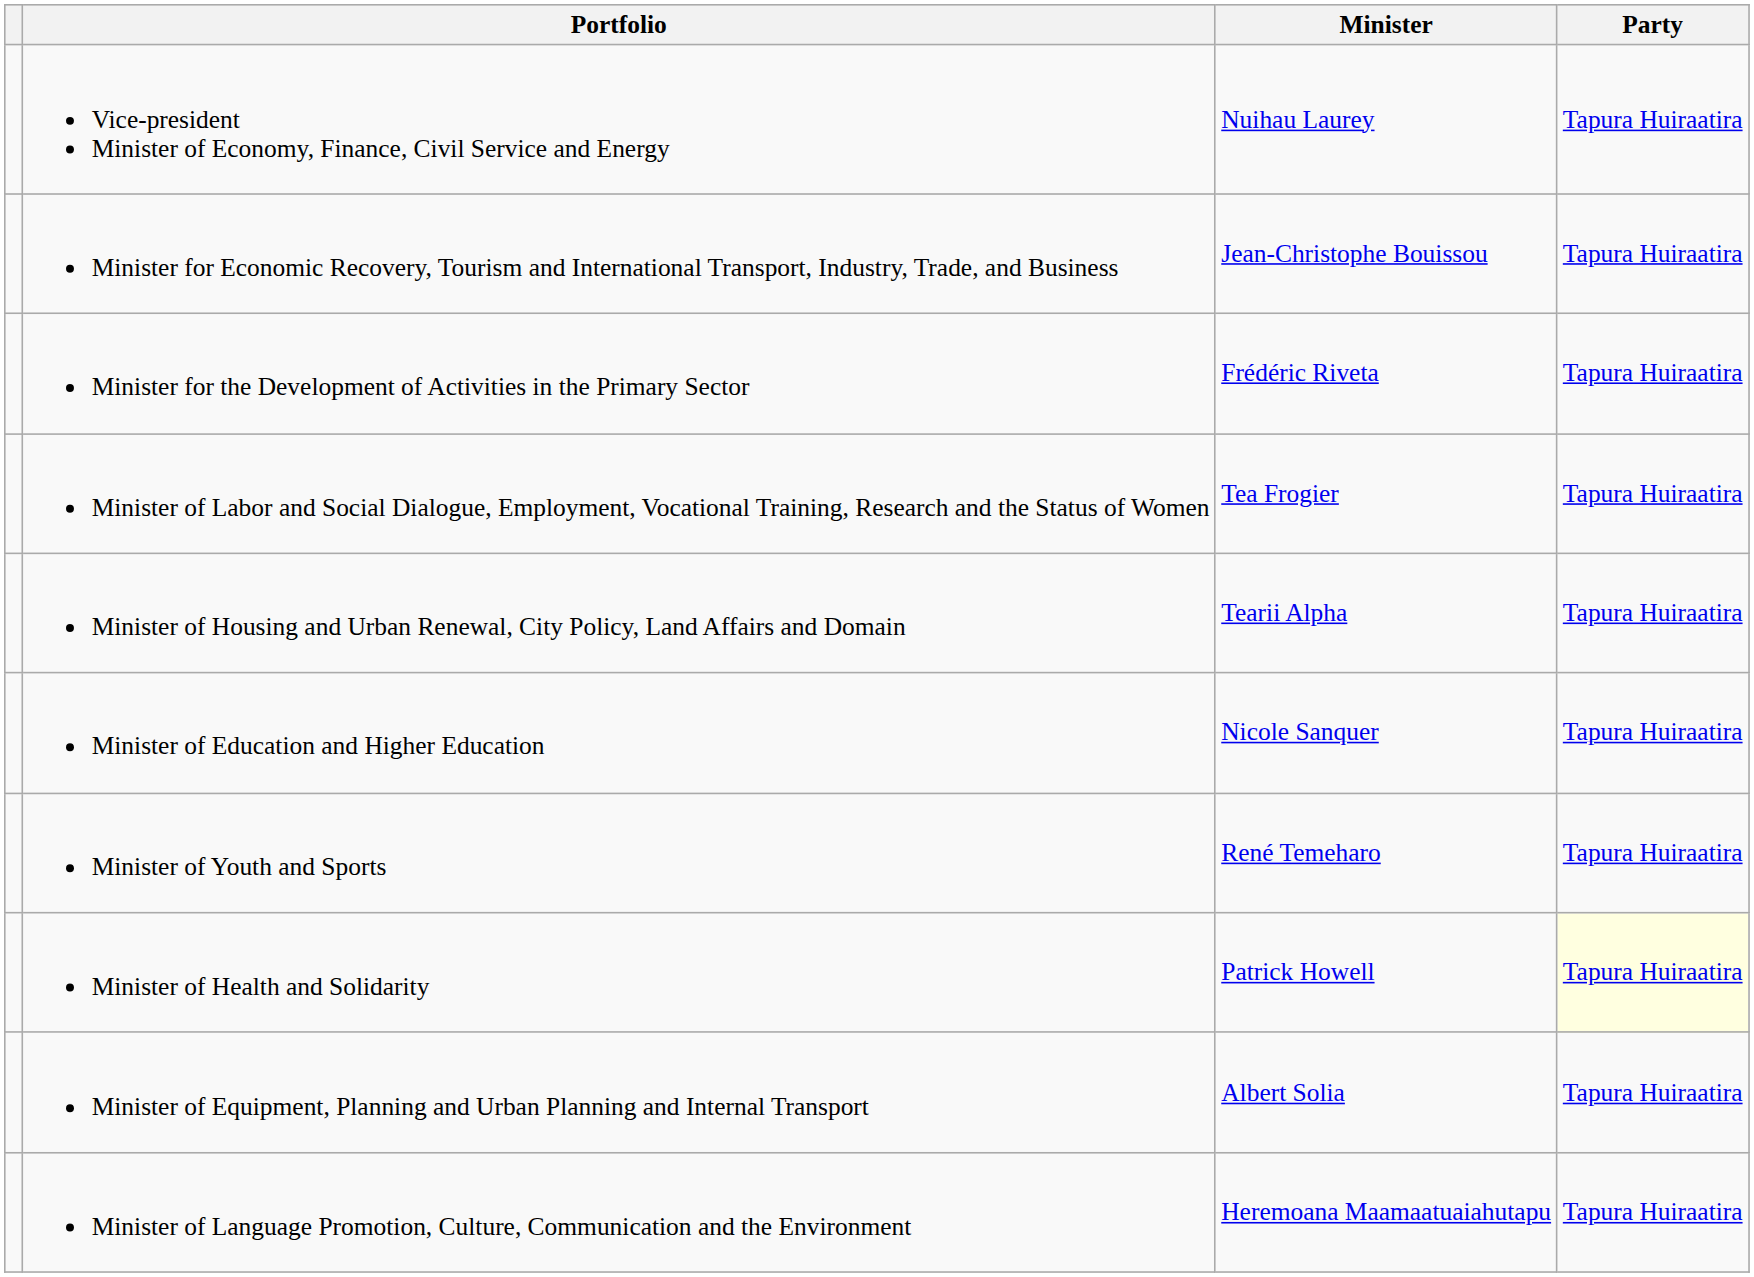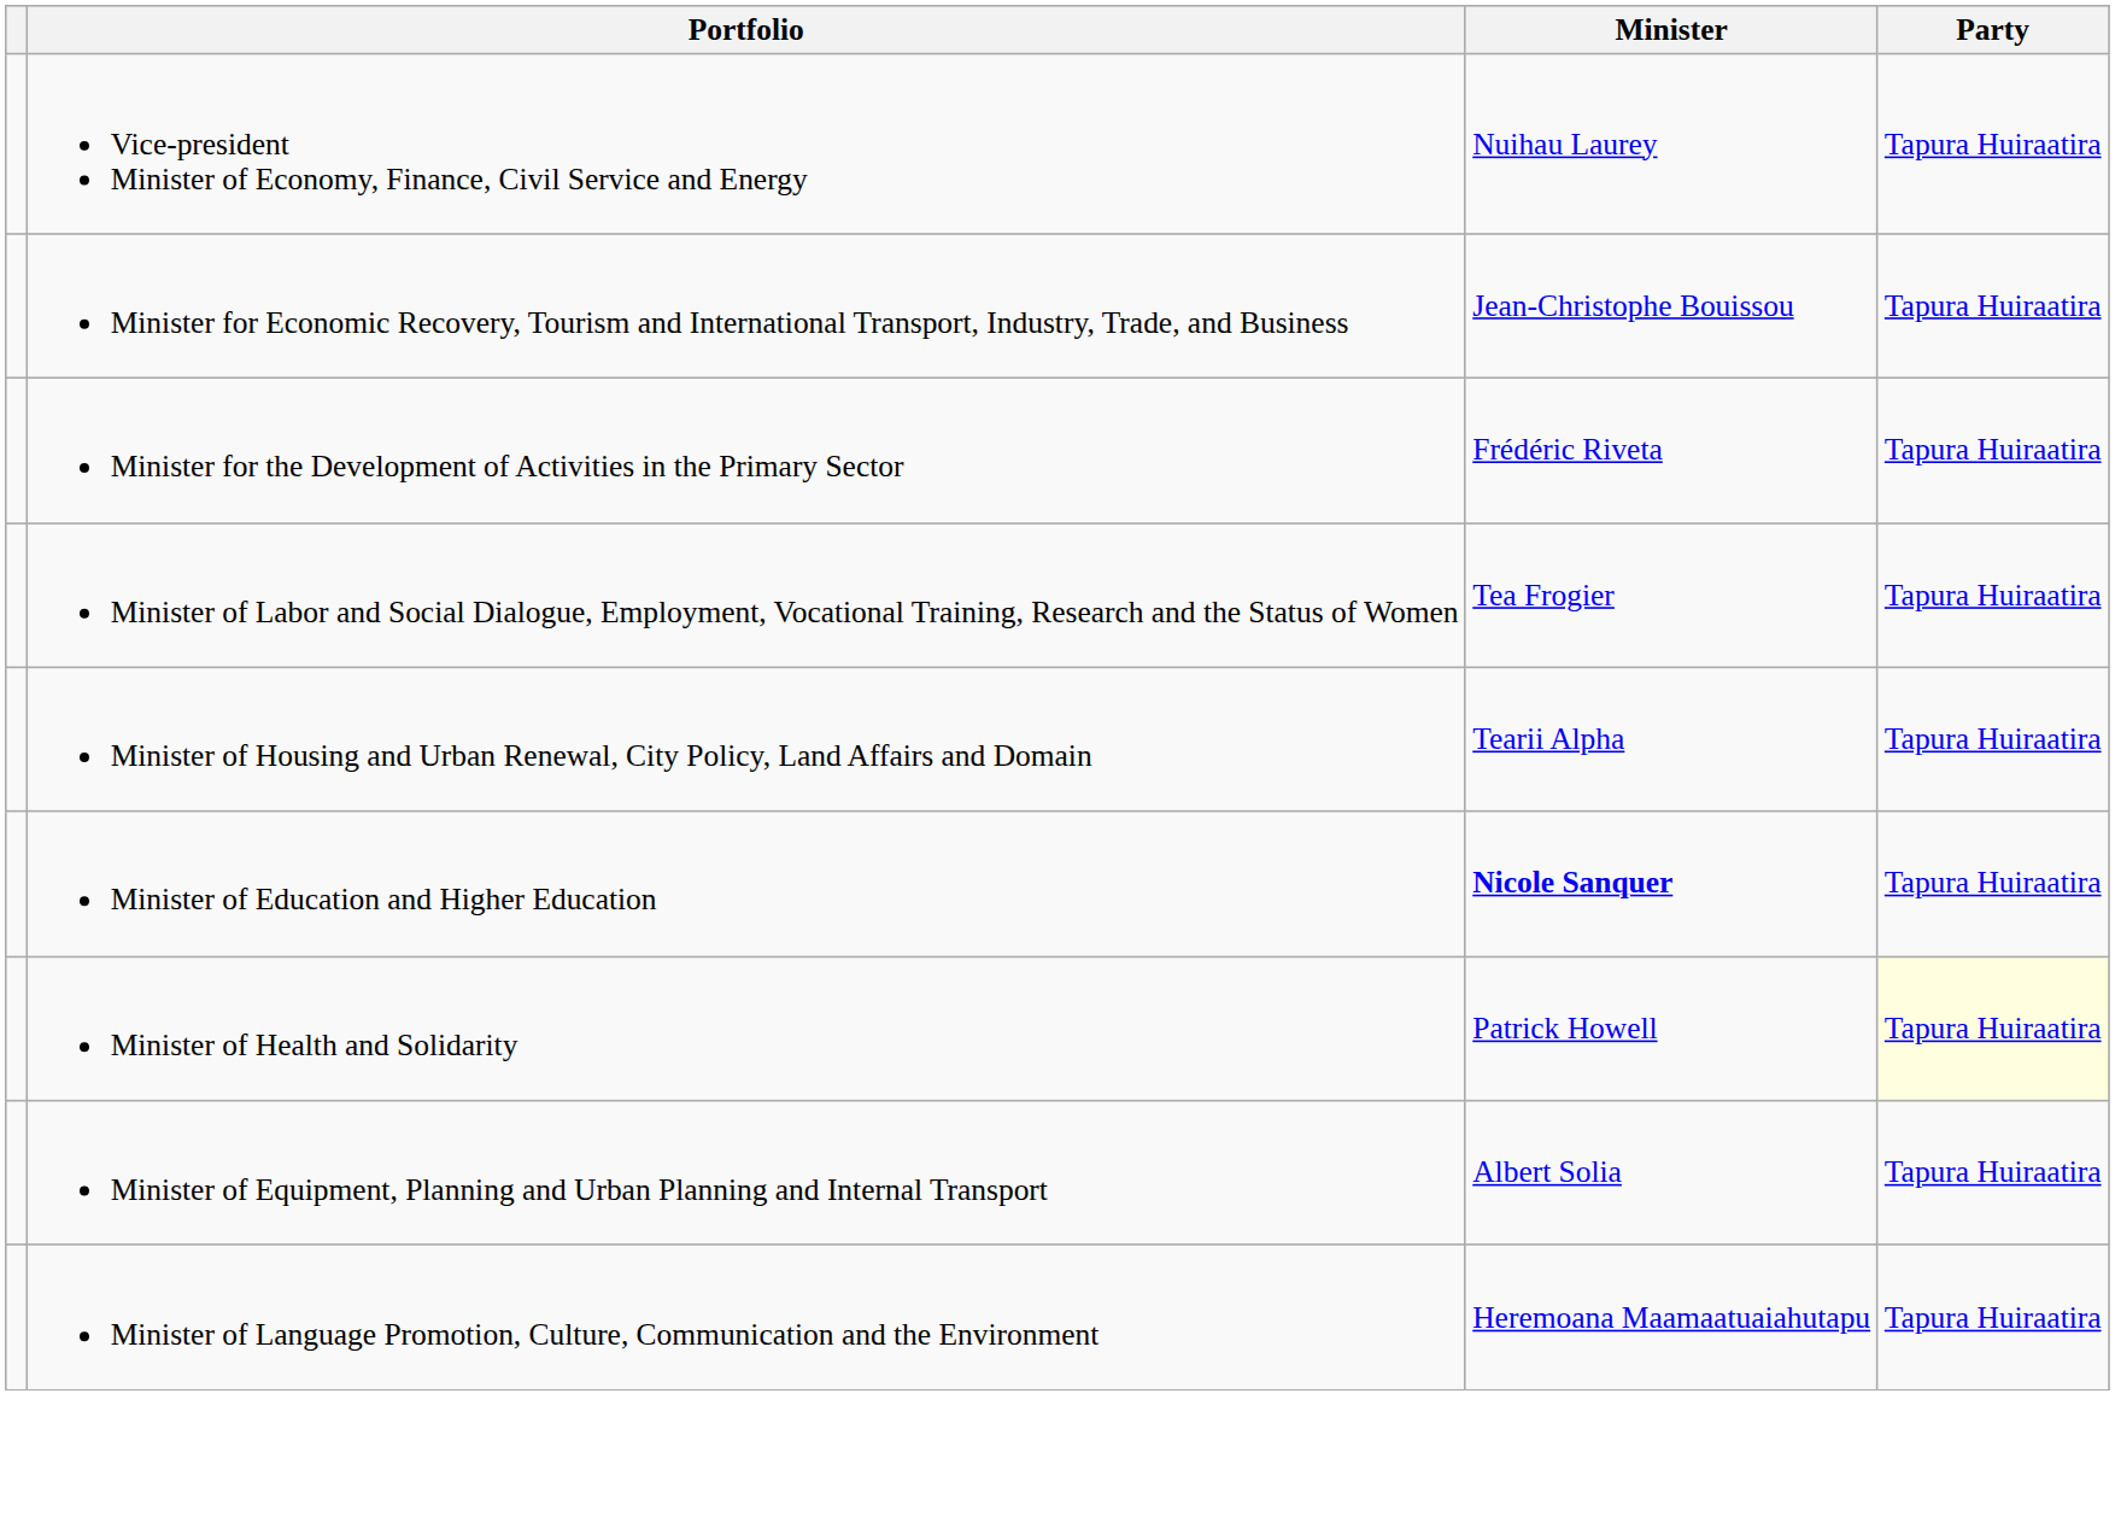 <table class="wikitable">
 <tr>
 <th width="1%"></th>
 <th>Portfolio</th>
 <th>Minister</th>
 <th>Party</th>
 </tr>
 <tr>
 <td bgcolor=></td>
 <td><br><ul><li>Vice-president</li><li>Minister of Economy, Finance, Civil Service and Energy</li></ul></td>
 <td><a href='#'>Nuihau Laurey</a></td>
 <td><a href='#'>Tapura Huiraatira</a></td>
 </tr>
 <tr>
 <td bgcolor=></td>
 <td><br><ul><li>Minister for Economic Recovery, Tourism and International Transport, Industry, Trade, and Business</li></ul></td>
 <td><a href='#'>Jean-Christophe Bouissou</a></td>
 <td><a href='#'>Tapura Huiraatira</a></td>
 </tr>
 <tr>
 <td bgcolor=></td>
 <td><br><ul><li>Minister for the Development of Activities in the Primary Sector</li></ul></td>
 <td><a href='#'>Frédéric Riveta</a></td>
 <td><a href='#'>Tapura Huiraatira</a></td>
 </tr>
 <tr>
 <td bgcolor=></td>
 <td><br><ul><li>Minister of Labor and Social Dialogue, Employment, Vocational Training, Research and the Status of Women</li></ul></td>
 <td><a href='#'>Tea Frogier</a></td>
 <td><a href='#'>Tapura Huiraatira</a></td>
 </tr>
 <tr>
 <td bgcolor=></td>
 <td><br><ul><li>Minister of Housing and Urban Renewal, City Policy, Land Affairs and Domain</li></ul></td>
 <td><a href='#'>Tearii Alpha</a></td>
 <td><a href='#'>Tapura Huiraatira</a></td>
 </tr>
 <tr>
 <td bgcolor=></td>
 <td><br><ul><li>Minister of Education and Higher Education</li></ul></td>
-<td><a href='#'>Nicole Sanquer</a></td>
-<td><a href='#'>Tapura Huiraatira</a></td>
-</tr>
-<tr>
-<td bgcolor=></td>
-<td><br><ul><li>Minister of Youth and Sports</li></ul></td>
-<td><a href='#'>René Temeharo</a></td>
+<td><strong><a href='#'>Nicole Sanquer</a></strong></td>
 <td><a href='#'>Tapura Huiraatira</a></td>
 </tr>
 <tr>
 <td bgcolor=></td>
 <td><br><ul><li>Minister of Health and Solidarity</li></ul></td>
 <td><a href='#'>Patrick Howell</a></td>
 <td style="background: lightyellow;"><a href='#'>Tapura Huiraatira</a></td>
 </tr>
 <tr>
 <td bgcolor=></td>
 <td><br><ul><li>Minister of Equipment, Planning and Urban Planning and Internal Transport</li></ul></td>
 <td><a href='#'>Albert Solia</a></td>
 <td><a href='#'>Tapura Huiraatira</a></td>
 </tr>
 <tr>
 <td bgcolor=></td>
 <td><br><ul><li>Minister of Language Promotion, Culture, Communication and the Environment</li></ul></td>
 <td><a href='#'>Heremoana Maamaatuaiahutapu</a></td>
 <td><a href='#'>Tapura Huiraatira</a></td>
 </tr>
 </table>
